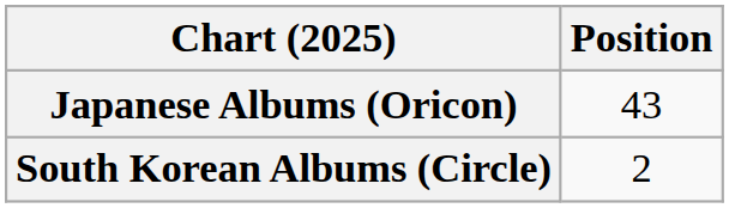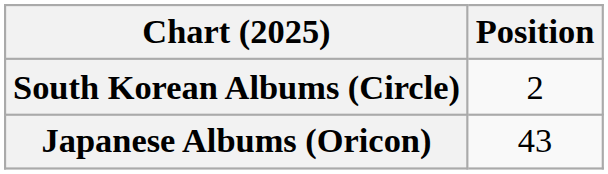 <table class="wikitable sortable plainrowheaders" style="text-align:center">
 <tr>
 <th scope="col">Chart (2025)</th>
 <th scope="col">Position</th>
 </tr>
 <tr>
+<th scope="row">South Korean Albums (Circle)</th>
+<td>2</td>
+</tr>
+<tr>
 <th scope="row">Japanese Albums (Oricon)</th>
 <td>43</td>
 </tr>
-<tr>
-<th scope="row">South Korean Albums (Circle)</th>
-<td>2</td>
-</tr>
 </table>
